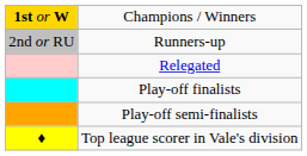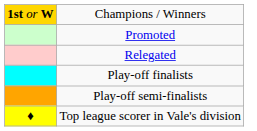 <table class="wikitable" style="text-align:center">
 <tr>
 <td style=background:gold><strong>1st</strong> <em>or</em> <strong>W</strong></td>
 <td>Champions / Winners</td>
 </tr>
 <tr>
-<td style=background:silver>2nd <em>or</em> RU</td>
-<td>Runners-up</td>
+<td style=background:#cfc></td>
+<td><a href='#'>Promoted</a></td>
 </tr>
 <tr>
 <td style=background:#fcc></td>
 <td><a href='#'>Relegated</a></td>
 </tr>
 <tr>
 <td style=background:cyan></td>
 <td>Play-off finalists</td>
 </tr>
 <tr>
 <td style=background:orange></td>
 <td>Play-off semi-finalists</td>
 </tr>
 <tr>
 <td style=background:yellow>♦</td>
 <td>Top league scorer in Vale's division</td>
 </tr>
 </table>
